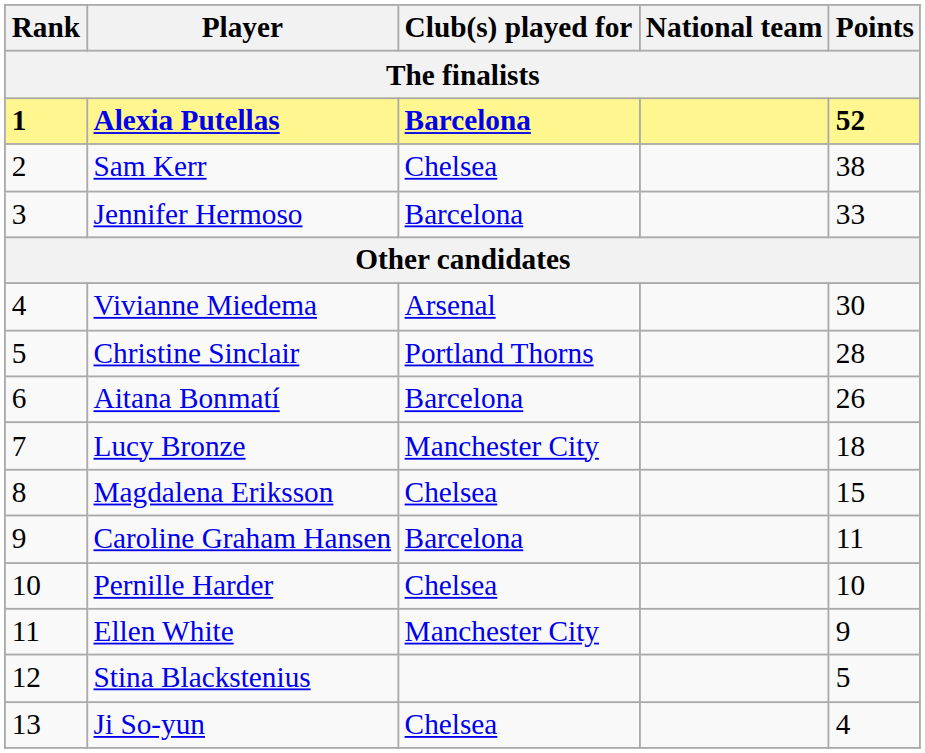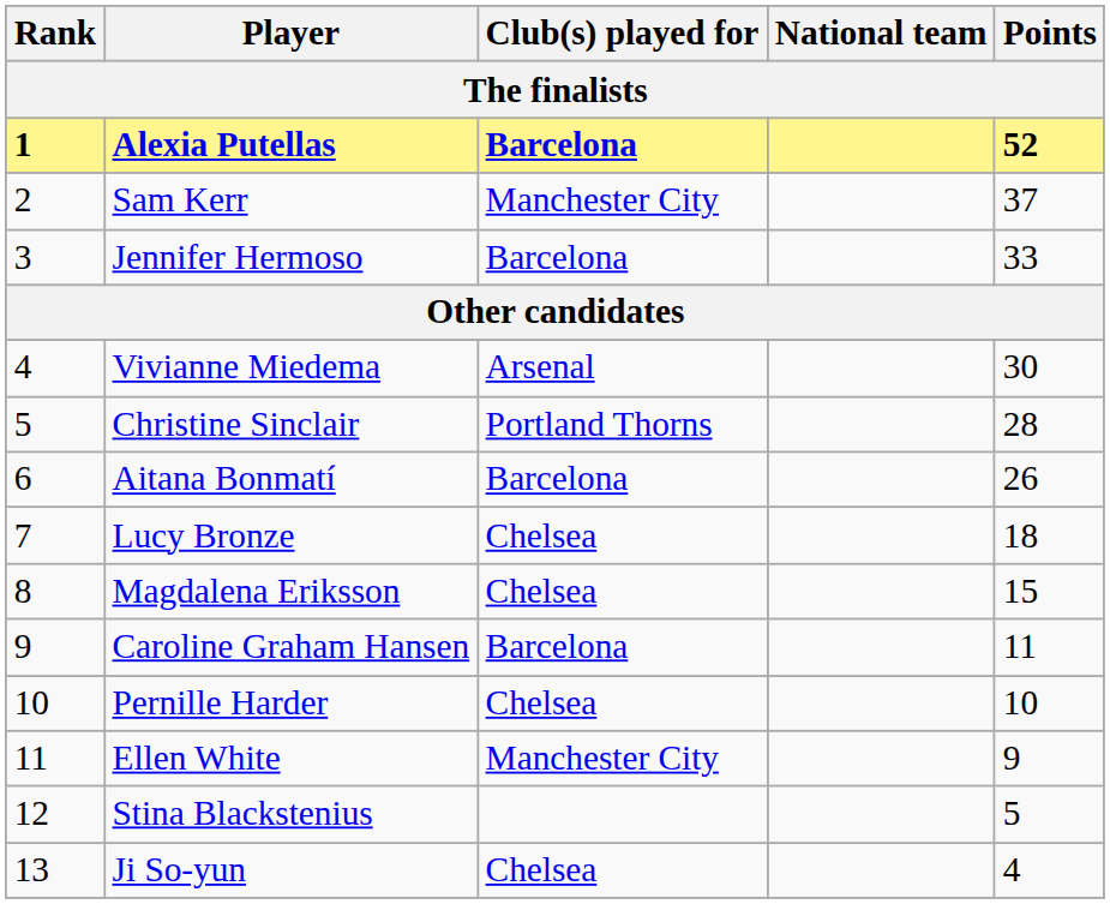 <table class="wikitable plainrowheaders sortable">
 <tr>
 <th>Rank</th>
 <th>Player</th>
 <th>Club(s) played for</th>
 <th>National team</th>
 <th>Points</th>
 </tr>
 <tr>
 <th colspan="5">The finalists</th>
 </tr>
 <tr style="background-color: #FFF68F; font-weight: bold;">
 <td>1</td>
 <td><a href='#'>Alexia Putellas</a></td>
 <td> <a href='#'>Barcelona</a></td>
 <td></td>
 <td>52</td>
 </tr>
 <tr>
 <td>2</td>
 <td><a href='#'>Sam Kerr</a></td>
-<td> <a href='#'>Chelsea</a></td>
+<td> <a href='#'>Manchester City</a></td>
 <td></td>
-<td>38</td>
+<td>37</td>
 </tr>
 <tr>
 <td>3</td>
 <td><a href='#'>Jennifer Hermoso</a></td>
 <td> <a href='#'>Barcelona</a></td>
 <td></td>
 <td>33</td>
 </tr>
 <tr>
 <th colspan="5">Other candidates</th>
 </tr>
 <tr>
 <td>4</td>
 <td><a href='#'>Vivianne Miedema</a></td>
 <td> <a href='#'>Arsenal</a></td>
 <td></td>
 <td>30</td>
 </tr>
 <tr>
 <td>5</td>
 <td><a href='#'>Christine Sinclair</a></td>
 <td> <a href='#'>Portland Thorns</a></td>
 <td></td>
 <td>28</td>
 </tr>
 <tr>
 <td>6</td>
 <td><a href='#'>Aitana Bonmatí</a></td>
 <td> <a href='#'>Barcelona</a></td>
 <td></td>
 <td>26</td>
 </tr>
 <tr>
 <td>7</td>
 <td><a href='#'>Lucy Bronze</a></td>
-<td> <a href='#'>Manchester City</a></td>
+<td> <a href='#'>Chelsea</a></td>
 <td></td>
 <td>18</td>
 </tr>
 <tr>
 <td>8</td>
 <td><a href='#'>Magdalena Eriksson</a></td>
 <td> <a href='#'>Chelsea</a></td>
 <td></td>
 <td>15</td>
 </tr>
 <tr>
 <td>9</td>
 <td><a href='#'>Caroline Graham Hansen</a></td>
 <td> <a href='#'>Barcelona</a></td>
 <td></td>
 <td>11</td>
 </tr>
 <tr>
 <td>10</td>
 <td><a href='#'>Pernille Harder</a></td>
 <td> <a href='#'>Chelsea</a></td>
 <td></td>
 <td>10</td>
 </tr>
 <tr>
 <td>11</td>
 <td><a href='#'>Ellen White</a></td>
 <td> <a href='#'>Manchester City</a></td>
 <td></td>
 <td>9</td>
 </tr>
 <tr>
 <td>12</td>
 <td><a href='#'>Stina Blackstenius</a></td>
 <td></td>
 <td></td>
 <td>5</td>
 </tr>
 <tr>
 <td>13</td>
 <td><a href='#'>Ji So-yun</a></td>
 <td> <a href='#'>Chelsea</a></td>
 <td></td>
 <td>4</td>
 </tr>
 </table>
